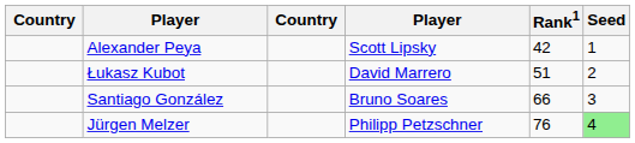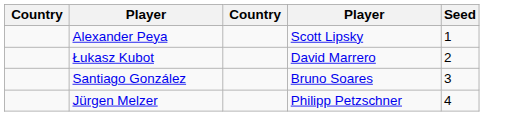 <table class="sortable wikitable">
 <tr>
 <th width="70">Country</th>
 <th width="175">Player</th>
 <th width="70">Country</th>
 <th width="175">Player</th>
-<th>Rank<sup>1</sup></th>
 <th>Seed</th>
 </tr>
 <tr>
 <td></td>
 <td><a href='#'>Alexander Peya</a></td>
 <td></td>
 <td><a href='#'>Scott Lipsky</a></td>
-<td>42</td>
 <td>1</td>
 </tr>
 <tr>
 <td></td>
 <td><a href='#'>Łukasz Kubot</a></td>
 <td></td>
 <td><a href='#'>David Marrero</a></td>
-<td>51</td>
 <td>2</td>
 </tr>
 <tr>
 <td></td>
 <td><a href='#'>Santiago González</a></td>
 <td></td>
 <td><a href='#'>Bruno Soares</a></td>
-<td>66</td>
 <td>3</td>
 </tr>
 <tr>
 <td></td>
 <td><a href='#'>Jürgen Melzer</a></td>
 <td></td>
 <td><a href='#'>Philipp Petzschner</a></td>
-<td>76</td>
-<td style="background: lightgreen;">4</td>
+<td>4</td>
 </tr>
 </table>
